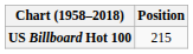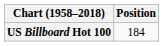 <table class="wikitable plainrowheaders" style="text-align:center">
 <tr>
 <th scope="col">Chart (1958–2018)</th>
 <th scope="col">Position</th>
 </tr>
 <tr>
 <th scope="row">US <em>Billboard</em> Hot 100</th>
-<td>215</td>
+<td>184</td>
 </tr>
 </table>
